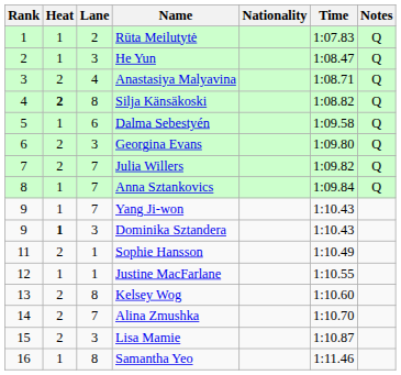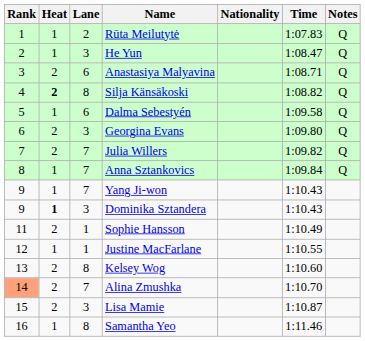 <table class="wikitable sortable" style="text-align:center">
 <tr>
 <th>Rank</th>
 <th>Heat</th>
 <th>Lane</th>
 <th>Name</th>
 <th>Nationality</th>
 <th>Time</th>
 <th>Notes</th>
 </tr>
 <tr bgcolor=ccffcc>
 <td>1</td>
 <td>1</td>
 <td>2</td>
 <td align=left><a href='#'>Rūta Meilutytė</a></td>
 <td align=left></td>
 <td>1:07.83</td>
 <td>Q</td>
 </tr>
 <tr bgcolor=ccffcc>
 <td>2</td>
 <td>1</td>
 <td>3</td>
 <td align=left><a href='#'>He Yun</a></td>
 <td align=left></td>
 <td>1:08.47</td>
 <td>Q</td>
 </tr>
 <tr bgcolor=ccffcc>
 <td>3</td>
 <td>2</td>
-<td>4</td>
+<td>6</td>
 <td align=left><a href='#'>Anastasiya Malyavina</a></td>
 <td align=left></td>
 <td>1:08.71</td>
 <td>Q</td>
 </tr>
 <tr bgcolor=ccffcc>
 <td>4</td>
 <td><strong>2</strong></td>
 <td>8</td>
 <td align=left><a href='#'>Silja Känsäkoski</a></td>
 <td align=left></td>
 <td>1:08.82</td>
 <td>Q</td>
 </tr>
 <tr bgcolor=ccffcc>
 <td>5</td>
 <td>1</td>
 <td>6</td>
 <td align=left><a href='#'>Dalma Sebestyén</a></td>
 <td align=left></td>
 <td>1:09.58</td>
 <td>Q</td>
 </tr>
 <tr bgcolor=ccffcc>
 <td>6</td>
 <td>2</td>
 <td>3</td>
 <td align=left><a href='#'>Georgina Evans</a></td>
 <td align=left></td>
 <td>1:09.80</td>
 <td>Q</td>
 </tr>
 <tr bgcolor=ccffcc>
 <td>7</td>
 <td>2</td>
 <td>7</td>
 <td align=left><a href='#'>Julia Willers</a></td>
 <td align=left></td>
 <td>1:09.82</td>
 <td>Q</td>
 </tr>
 <tr bgcolor=ccffcc>
 <td>8</td>
 <td>1</td>
 <td>7</td>
 <td align=left><a href='#'>Anna Sztankovics</a></td>
 <td align=left></td>
 <td>1:09.84</td>
 <td>Q</td>
 </tr>
 <tr>
 <td>9</td>
 <td>1</td>
 <td>7</td>
 <td align=left><a href='#'>Yang Ji-won</a></td>
 <td align=left></td>
 <td>1:10.43</td>
 <td></td>
 </tr>
 <tr>
 <td>9</td>
 <td><strong>1</strong></td>
 <td>3</td>
 <td align=left><a href='#'>Dominika Sztandera</a></td>
 <td align=left></td>
 <td>1:10.43</td>
 <td></td>
 </tr>
 <tr>
 <td>11</td>
 <td>2</td>
 <td>1</td>
 <td align=left><a href='#'>Sophie Hansson</a></td>
 <td align=left></td>
 <td>1:10.49</td>
 <td></td>
 </tr>
 <tr>
 <td>12</td>
 <td>1</td>
 <td>1</td>
 <td align=left><a href='#'>Justine MacFarlane</a></td>
 <td align=left></td>
 <td>1:10.55</td>
 <td></td>
 </tr>
 <tr>
 <td>13</td>
 <td>2</td>
 <td>8</td>
 <td align=left><a href='#'>Kelsey Wog</a></td>
 <td align=left></td>
 <td>1:10.60</td>
 <td></td>
 </tr>
 <tr>
-<td>14</td>
+<td style="background: lightsalmon;">14</td>
 <td>2</td>
 <td>7</td>
 <td align=left><a href='#'>Alina Zmushka</a></td>
 <td align=left></td>
 <td>1:10.70</td>
 <td></td>
 </tr>
 <tr>
 <td>15</td>
 <td>2</td>
 <td>3</td>
 <td align=left><a href='#'>Lisa Mamie</a></td>
 <td align=left></td>
 <td>1:10.87</td>
 <td></td>
 </tr>
 <tr>
 <td>16</td>
 <td>1</td>
 <td>8</td>
 <td align=left><a href='#'>Samantha Yeo</a></td>
 <td align=left></td>
 <td>1:11.46</td>
 <td></td>
 </tr>
 </table>
